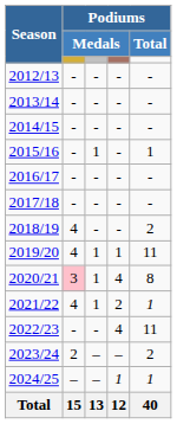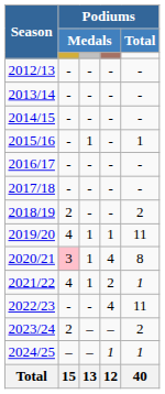 <table class="wikitable" style="font-size:90%; text-align:center; border:grey solid 1px; border-collapse:collapse;" width="20%">
 <tr style="background-color:#369; color:white;">
 <td rowspan="3" colspan="1" width="12%"><strong>Season</strong></td>
 <td colspan="10"><strong>Podiums</strong></td>
 </tr>
 <tr style="background-color:#4180be; color:white;">
 <th style="background:#4180be;" width="100" colspan="3">Medals</th>
 <th style="background:#4180be;" width="50" colspan="4">Total</th>
 </tr>
 <tr>
 <td align="center" bgcolor="#d4af37"></td>
 <td align="center" bgcolor="silver"></td>
 <td align="center" bgcolor="#a57164"></td>
 <td></td>
 </tr>
 <tr>
 <td><a href='#'>2012/13</a></td>
 <td>-</td>
 <td>-</td>
 <td>-</td>
 <td>-</td>
 </tr>
 <tr>
 <td><a href='#'>2013/14</a></td>
 <td>-</td>
 <td>-</td>
 <td>-</td>
 <td>-</td>
 </tr>
 <tr>
 <td><a href='#'>2014/15</a></td>
 <td>-</td>
 <td>-</td>
 <td>-</td>
 <td>-</td>
 </tr>
 <tr>
 <td><a href='#'>2015/16</a></td>
 <td>-</td>
 <td>1</td>
 <td>-</td>
 <td>1</td>
 </tr>
 <tr>
 <td><a href='#'>2016/17</a></td>
 <td>-</td>
 <td>-</td>
 <td>-</td>
 <td>-</td>
 </tr>
 <tr>
 <td><a href='#'>2017/18</a></td>
 <td>-</td>
 <td>-</td>
 <td>-</td>
 <td>-</td>
 </tr>
 <tr>
 <td><a href='#'>2018/19</a></td>
-<td>4</td>
+<td>2</td>
 <td>-</td>
 <td>-</td>
 <td>2</td>
 </tr>
 <tr>
 <td><a href='#'>2019/20</a></td>
 <td>4</td>
 <td>1</td>
 <td>1</td>
 <td>11</td>
 </tr>
 <tr>
 <td><a href='#'>2020/21</a></td>
 <td style="background: pink;">3</td>
 <td>1</td>
 <td>4</td>
 <td>8</td>
 </tr>
 <tr>
 <td><a href='#'>2021/22</a></td>
 <td>4</td>
 <td>1</td>
 <td>2</td>
 <td><em>1</em></td>
 </tr>
 <tr>
 <td><a href='#'>2022/23</a></td>
 <td>-</td>
 <td>-</td>
 <td>4</td>
 <td>11</td>
 </tr>
 <tr>
 <td><a href='#'>2023/24</a></td>
 <td>2</td>
 <td>–</td>
 <td>–</td>
 <td>2</td>
 </tr>
 <tr>
 <td><a href='#'>2024/25</a></td>
 <td>–</td>
 <td>–</td>
 <td><em>1</em></td>
 <td><em>1</em></td>
 </tr>
 <tr>
 <th>Total</th>
 <th>15</th>
 <th>13</th>
 <th>12</th>
 <th>40</th>
 </tr>
 </table>
